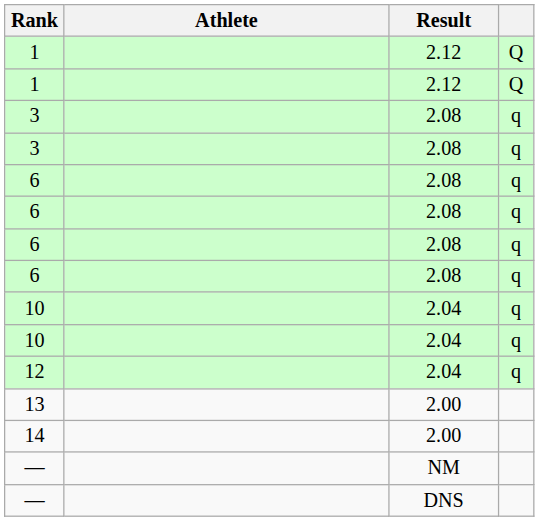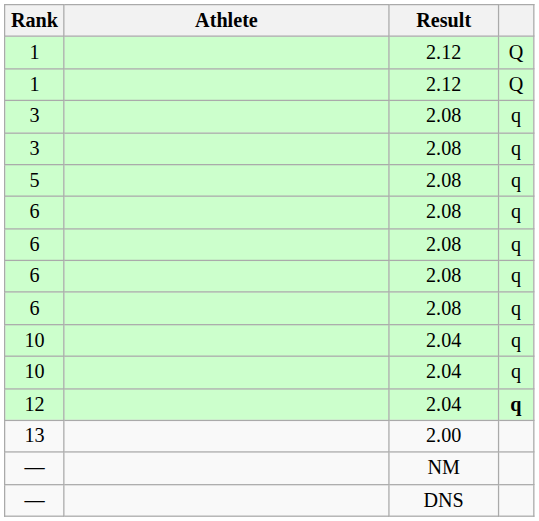 <table class=wikitable style="text-align:center">
 <tr>
 <th width=40>Rank</th>
 <th width=250>Athlete</th>
 <th width=80>Result</th>
 <th width=20></th>
 </tr>
 <tr bgcolor="ccffcc">
 <td>1</td>
 <td align=left></td>
 <td>2.12</td>
 <td>Q</td>
 </tr>
 <tr bgcolor="ccffcc">
 <td>1</td>
 <td align=left></td>
 <td>2.12</td>
 <td>Q</td>
 </tr>
 <tr bgcolor="ccffcc">
 <td>3</td>
 <td align=left></td>
 <td>2.08</td>
 <td>q</td>
 </tr>
 <tr bgcolor="ccffcc">
 <td>3</td>
+<td align=left></td>
+<td>2.08</td>
+<td>q</td>
+</tr>
+<tr bgcolor="ccffcc">
+<td>5</td>
 <td align=left></td>
 <td>2.08</td>
 <td>q</td>
 </tr>
 <tr bgcolor="ccffcc">
 <td>6</td>
 <td align=left></td>
 <td>2.08</td>
 <td>q</td>
 </tr>
 <tr bgcolor="ccffcc">
 <td>6</td>
 <td align=left></td>
 <td>2.08</td>
 <td>q</td>
 </tr>
 <tr bgcolor="ccffcc">
 <td>6</td>
 <td align=left></td>
 <td>2.08</td>
 <td>q</td>
 </tr>
 <tr bgcolor="ccffcc">
 <td>6</td>
 <td align=left></td>
 <td>2.08</td>
 <td>q</td>
 </tr>
 <tr bgcolor="ccffcc">
 <td>10</td>
 <td align=left></td>
 <td>2.04</td>
 <td>q</td>
 </tr>
 <tr bgcolor="ccffcc">
 <td>10</td>
 <td align=left></td>
 <td>2.04</td>
 <td>q</td>
 </tr>
 <tr bgcolor="ccffcc">
 <td>12</td>
 <td align=left></td>
 <td>2.04</td>
-<td>q</td>
+<td><strong>q</strong></td>
 </tr>
 <tr>
 <td>13</td>
-<td align=left></td>
-<td>2.00</td>
-<td></td>
-</tr>
-<tr>
-<td>14</td>
 <td align=left></td>
 <td>2.00</td>
 <td></td>
 </tr>
 <tr>
 <td>—</td>
 <td align=left></td>
 <td>NM</td>
 <td></td>
 </tr>
 <tr>
 <td>—</td>
 <td align=left></td>
 <td>DNS</td>
 <td></td>
 </tr>
 </table>
